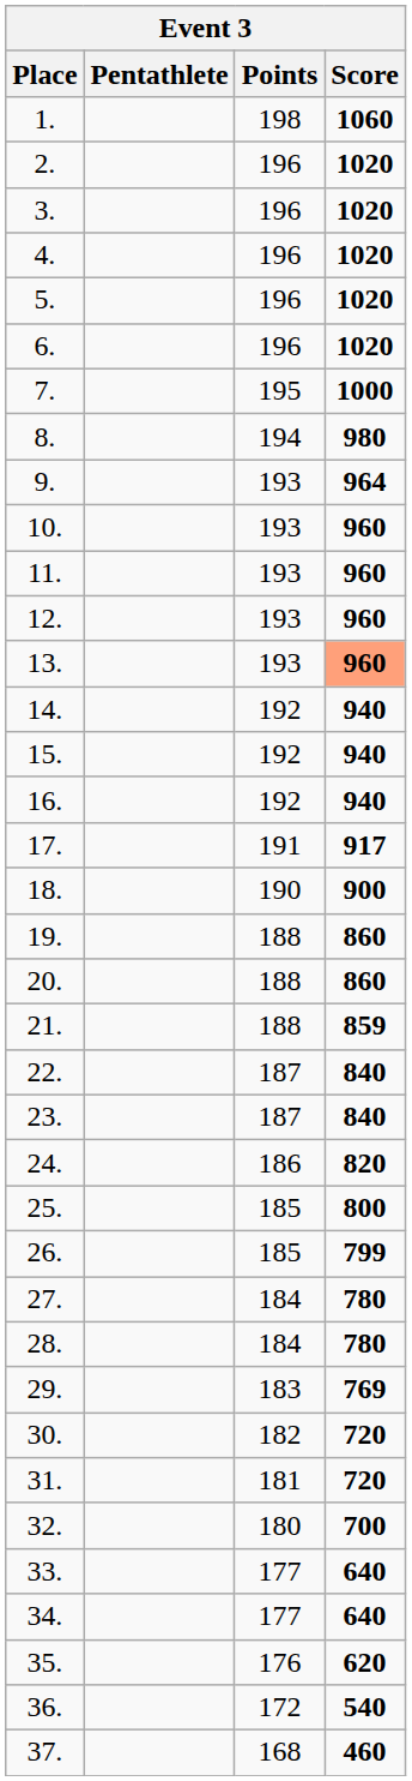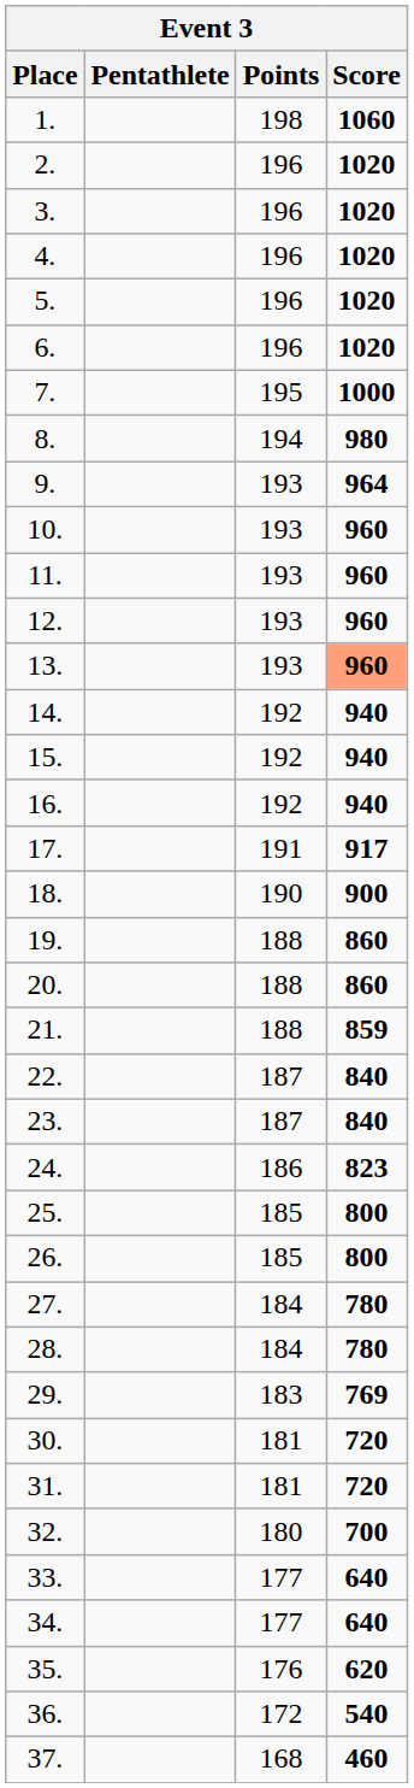 <table class=wikitable style="text-align:center">
 <tr>
 <th colspan=4>Event 3</th>
 </tr>
 <tr>
 <th>Place</th>
 <th>Pentathlete</th>
 <th>Points</th>
 <th>Score</th>
 </tr>
 <tr>
 <td>1.</td>
 <td align=left></td>
 <td>198</td>
 <td><strong>1060</strong></td>
 </tr>
 <tr>
 <td>2.</td>
 <td align=left></td>
 <td>196</td>
 <td><strong>1020</strong></td>
 </tr>
 <tr>
 <td>3.</td>
 <td align=left></td>
 <td>196</td>
 <td><strong>1020</strong></td>
 </tr>
 <tr>
 <td>4.</td>
 <td align=left></td>
 <td>196</td>
 <td><strong>1020</strong></td>
 </tr>
 <tr>
 <td>5.</td>
 <td align=left></td>
 <td>196</td>
 <td><strong>1020</strong></td>
 </tr>
 <tr>
 <td>6.</td>
 <td align=left></td>
 <td>196</td>
 <td><strong>1020</strong></td>
 </tr>
 <tr>
 <td>7.</td>
 <td align=left></td>
 <td>195</td>
 <td><strong>1000</strong></td>
 </tr>
 <tr>
 <td>8.</td>
 <td align=left></td>
 <td>194</td>
 <td><strong>980</strong></td>
 </tr>
 <tr>
 <td>9.</td>
 <td align=left></td>
 <td>193</td>
 <td><strong>964</strong></td>
 </tr>
 <tr>
 <td>10.</td>
 <td align=left></td>
 <td>193</td>
 <td><strong>960</strong></td>
 </tr>
 <tr>
 <td>11.</td>
 <td align=left></td>
 <td>193</td>
 <td><strong>960</strong></td>
 </tr>
 <tr>
 <td>12.</td>
 <td align=left></td>
 <td>193</td>
 <td><strong>960</strong></td>
 </tr>
 <tr>
 <td>13.</td>
 <td align=left></td>
 <td>193</td>
 <td style="background: lightsalmon;"><strong>960</strong></td>
 </tr>
 <tr>
 <td>14.</td>
 <td align=left></td>
 <td>192</td>
 <td><strong>940</strong></td>
 </tr>
 <tr>
 <td>15.</td>
 <td align=left></td>
 <td>192</td>
 <td><strong>940</strong></td>
 </tr>
 <tr>
 <td>16.</td>
 <td align=left></td>
 <td>192</td>
 <td><strong>940</strong></td>
 </tr>
 <tr>
 <td>17.</td>
 <td align=left></td>
 <td>191</td>
 <td><strong>917</strong></td>
 </tr>
 <tr>
 <td>18.</td>
 <td align=left></td>
 <td>190</td>
 <td><strong>900</strong></td>
 </tr>
 <tr>
 <td>19.</td>
 <td align=left></td>
 <td>188</td>
 <td><strong>860</strong></td>
 </tr>
 <tr>
 <td>20.</td>
 <td align=left></td>
 <td>188</td>
 <td><strong>860</strong></td>
 </tr>
 <tr>
 <td>21.</td>
 <td align=left></td>
 <td>188</td>
 <td><strong>859</strong></td>
 </tr>
 <tr>
 <td>22.</td>
 <td align=left></td>
 <td>187</td>
 <td><strong>840</strong></td>
 </tr>
 <tr>
 <td>23.</td>
 <td align=left></td>
 <td>187</td>
 <td><strong>840</strong></td>
 </tr>
 <tr>
 <td>24.</td>
 <td align=left></td>
 <td>186</td>
-<td><strong>820</strong></td>
+<td><strong>823</strong></td>
 </tr>
 <tr>
 <td>25.</td>
 <td align=left></td>
 <td>185</td>
 <td><strong>800</strong></td>
 </tr>
 <tr>
 <td>26.</td>
 <td align=left></td>
 <td>185</td>
-<td><strong>799</strong></td>
+<td><strong>800</strong></td>
 </tr>
 <tr>
 <td>27.</td>
 <td align=left></td>
 <td>184</td>
 <td><strong>780</strong></td>
 </tr>
 <tr>
 <td>28.</td>
 <td align=left></td>
 <td>184</td>
 <td><strong>780</strong></td>
 </tr>
 <tr>
 <td>29.</td>
 <td align=left></td>
 <td>183</td>
 <td><strong>769</strong></td>
 </tr>
 <tr>
 <td>30.</td>
 <td align=left></td>
-<td>182</td>
+<td>181</td>
 <td><strong>720</strong></td>
 </tr>
 <tr>
 <td>31.</td>
 <td align=left></td>
 <td>181</td>
 <td><strong>720</strong></td>
 </tr>
 <tr>
 <td>32.</td>
 <td align=left></td>
 <td>180</td>
 <td><strong>700</strong></td>
 </tr>
 <tr>
 <td>33.</td>
 <td align=left></td>
 <td>177</td>
 <td><strong>640</strong></td>
 </tr>
 <tr>
 <td>34.</td>
 <td align=left></td>
 <td>177</td>
 <td><strong>640</strong></td>
 </tr>
 <tr>
 <td>35.</td>
 <td align=left></td>
 <td>176</td>
 <td><strong>620</strong></td>
 </tr>
 <tr>
 <td>36.</td>
 <td align=left></td>
 <td>172</td>
 <td><strong>540</strong></td>
 </tr>
 <tr>
 <td>37.</td>
 <td align=left></td>
 <td>168</td>
 <td><strong>460</strong></td>
 </tr>
 </table>
